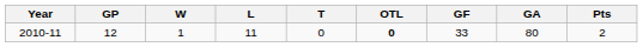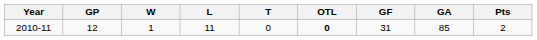 <table class="wikitable sortable">
 <tr>
 <th bgcolor="#DDDDFF" width="7.5%">Year</th>
 <th bgcolor="#DDDDFF" width="7.5%" title="Games played" class="unsortable">GP</th>
 <th bgcolor="#DDDDFF" width="7.5%" title="Wins">W</th>
 <th bgcolor="#DDDDFF" width="7.5%" title="Losses">L</th>
 <th bgcolor="#DDDDFF" width="7.5%" title="Ties">T</th>
 <th bgcolor="#DDDDFF" width="7.5%" title="Ties">OTL</th>
 <th bgcolor="#DDDDFF" width="7.5%" title="Goals for">GF</th>
 <th bgcolor="#DDDDFF" width="7.5%" title="Goals against">GA</th>
 <th bgcolor="#DDDDFF" width="7.5%" title="Points">Pts</th>
 </tr>
 <tr align=center>
 <td>2010-11</td>
 <td>12</td>
 <td>1</td>
 <td>11</td>
 <td>0</td>
 <td><strong>0</strong></td>
-<td>33</td>
-<td>80</td>
+<td>31</td>
+<td>85</td>
 <td>2</td>
 </tr>
 </table>
